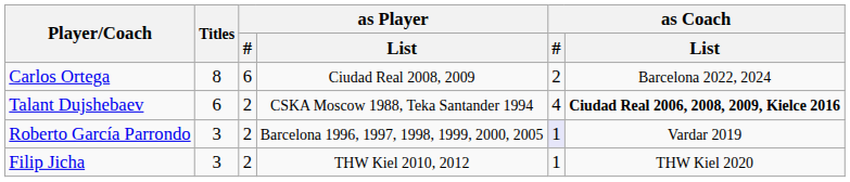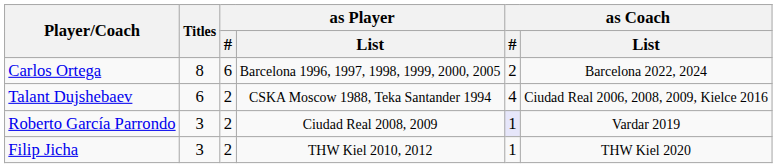 <table class="wikitable sortable" style="border:1px solid #AAAAAA">
 <tr bgcolor="#EFEFEF">
 <th rowspan=2>Player/Coach</th>
 <th rowspan=2><small>Titles</small></th>
 <th colspan=2>as Player</th>
 <th colspan=2>as Coach</th>
 </tr>
 <tr>
 <th>#</th>
 <th>List</th>
 <th>#</th>
 <th>List</th>
 </tr>
 <tr align="center">
 <td align="left"> <a href='#'>Carlos Ortega</a></td>
 <td>8</td>
 <td>6</td>
-<td><small>Ciudad Real 2008, 2009</small></td>
+<td><small>Barcelona 1996, 1997, 1998, 1999, 2000, 2005</small></td>
 <td>2</td>
 <td><small>Barcelona 2022, 2024</small></td>
 </tr>
 <tr align="center">
 <td align="left"> <a href='#'>Talant Dujshebaev</a></td>
 <td>6</td>
 <td>2</td>
 <td><small>CSKA Moscow 1988, Teka Santander 1994</small></td>
 <td>4</td>
-<td><strong><small>Ciudad Real 2006, 2008, 2009, Kielce 2016</small></strong></td>
+<td><small>Ciudad Real 2006, 2008, 2009, Kielce 2016</small></td>
 </tr>
 <tr align="center">
 <td align="left"> <a href='#'>Roberto García Parrondo</a></td>
 <td>3</td>
 <td>2</td>
-<td><small>Barcelona 1996, 1997, 1998, 1999, 2000, 2005</small></td>
+<td><small>Ciudad Real 2008, 2009</small></td>
 <td style="background: lavender;">1</td>
 <td><small>Vardar 2019</small></td>
 </tr>
 <tr align="center">
 <td align="left"> <a href='#'>Filip Jicha</a></td>
 <td>3</td>
 <td>2</td>
 <td><small>THW Kiel 2010, 2012</small></td>
 <td>1</td>
 <td><small>THW Kiel 2020</small></td>
 </tr>
 </table>
